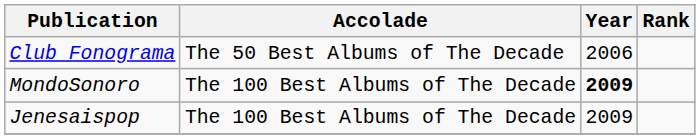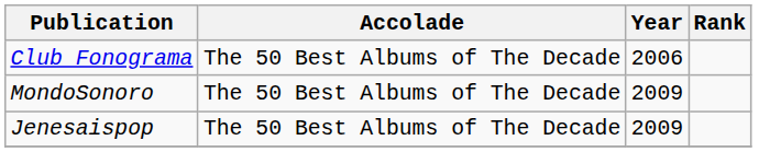 <table class="sortable wikitable">
 <tr>
 <th>Publication</th>
 <th>Accolade</th>
 <th>Year</th>
 <th>Rank</th>
 </tr>
 <tr>
 <td><em><a href='#'>Club Fonograma</a></em></td>
 <td>The 50 Best Albums of The Decade</td>
 <td>2006</td>
 <td></td>
 </tr>
 <tr>
 <td><em>MondoSonoro</em></td>
-<td>The 100 Best Albums of The Decade</td>
-<td><strong>2009</strong></td>
+<td>The 50 Best Albums of The Decade</td>
+<td>2009</td>
 <td></td>
 </tr>
 <tr>
 <td><em>Jenesaispop</em></td>
-<td>The 100 Best Albums of The Decade</td>
+<td>The 50 Best Albums of The Decade</td>
 <td>2009</td>
 <td></td>
 </tr>
 <tr>
 </tr>
 </table>
